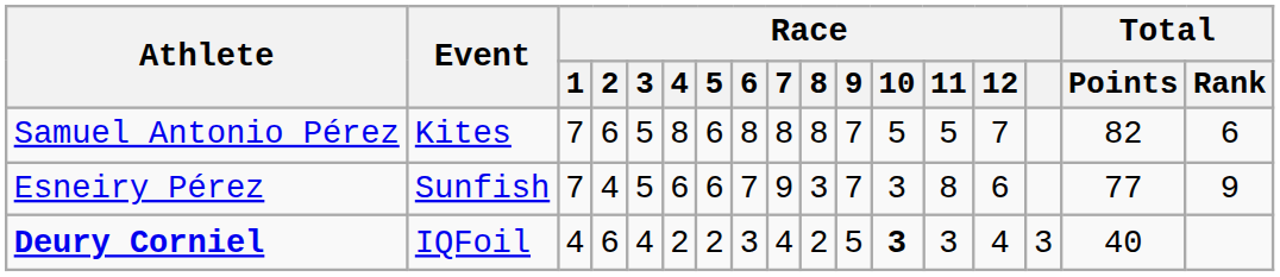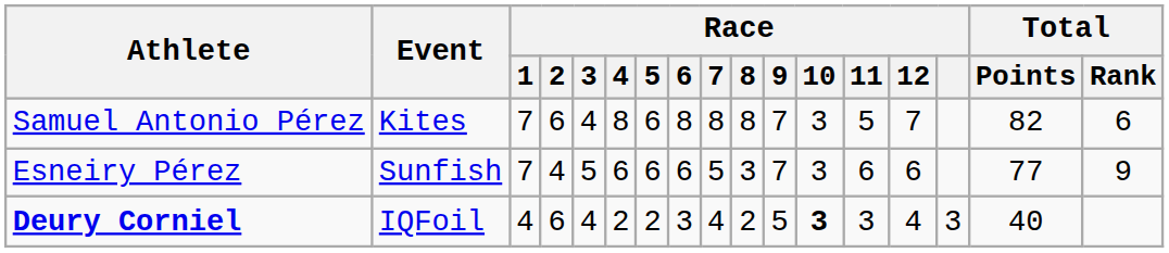 <table class=wikitable style=font-size:90%;text-align:center>
 <tr>
 <th rowspan=2>Athlete</th>
 <th rowspan=2>Event</th>
 <th colspan=13>Race</th>
 <th colspan=2>Total</th>
 </tr>
 <tr style=font-size:95%>
 <th>1</th>
 <th>2</th>
 <th>3</th>
 <th>4</th>
 <th>5</th>
 <th>6</th>
 <th>7</th>
 <th>8</th>
 <th>9</th>
 <th>10</th>
 <th>11</th>
 <th>12</th>
 <th></th>
 <th>Points</th>
 <th>Rank</th>
 </tr>
 <tr>
 <td align=left><a href='#'>Samuel Antonio Pérez</a></td>
 <td align=left><a href='#'>Kites</a></td>
 <td>7</td>
 <td>6</td>
-<td>5</td>
+<td>4</td>
 <td>8</td>
 <td>6</td>
 <td>8</td>
 <td>8</td>
 <td>8</td>
 <td>7</td>
-<td>5</td>
+<td>3</td>
 <td>5</td>
 <td>7</td>
 <td></td>
 <td>82</td>
 <td>6</td>
 </tr>
 <tr>
 <td align=left><a href='#'>Esneiry Pérez</a></td>
 <td align=left><a href='#'>Sunfish</a></td>
 <td>7</td>
 <td>4</td>
 <td>5</td>
 <td>6</td>
 <td>6</td>
-<td>7</td>
-<td>9</td>
+<td>6</td>
+<td>5</td>
 <td>3</td>
 <td>7</td>
 <td>3</td>
-<td>8</td>
+<td>6</td>
 <td>6</td>
 <td></td>
 <td>77</td>
 <td>9</td>
 </tr>
 <tr>
 <td align=left><strong><a href='#'>Deury Corniel</a></strong></td>
 <td align=left><a href='#'>IQFoil</a></td>
 <td>4</td>
 <td>6</td>
 <td>4</td>
 <td>2</td>
 <td>2</td>
 <td>3</td>
 <td>4</td>
 <td>2</td>
 <td>5</td>
 <td><strong>3</strong></td>
 <td>3</td>
 <td>4</td>
 <td>3</td>
 <td>40</td>
 <td></td>
 </tr>
 </table>
